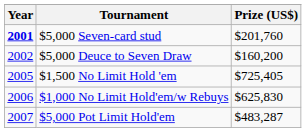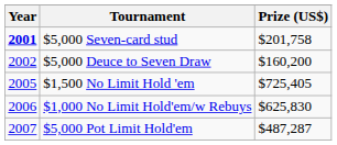 <table class="wikitable">
 <tr>
 </tr>
 <tr>
 <th>Year</th>
 <th>Tournament</th>
 <th>Prize (US$)</th>
 </tr>
 <tr>
 <td><strong><a href='#'>2001</a></strong></td>
 <td>$5,000 <a href='#'>Seven-card stud</a></td>
-<td>$201,760</td>
+<td>$201,758</td>
 </tr>
 <tr>
 <td><a href='#'>2002</a></td>
 <td>$5,000 <a href='#'>Deuce to Seven Draw</a></td>
 <td>$160,200</td>
 </tr>
 <tr>
 <td><a href='#'>2005</a></td>
 <td>$1,500 <a href='#'>No Limit Hold 'em</a></td>
 <td>$725,405</td>
 </tr>
 <tr>
 <td><a href='#'>2006</a></td>
 <td><a href='#'>$1,000 No Limit Hold'em/w Rebuys</a></td>
 <td>$625,830</td>
 </tr>
 <tr>
 <td><a href='#'>2007</a></td>
 <td><a href='#'>$5,000 Pot Limit Hold'em</a></td>
-<td>$483,287</td>
+<td>$487,287</td>
 </tr>
 </table>
